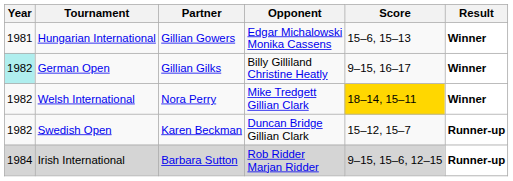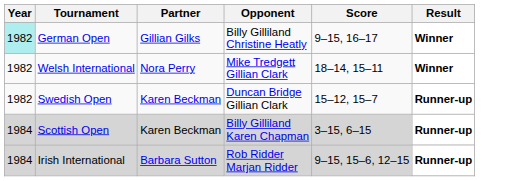 <table class="sortable wikitable" style="font-size: 90%;">
 <tr>
 <th>Year</th>
 <th>Tournament</th>
 <th>Partner</th>
 <th>Opponent</th>
 <th>Score</th>
 <th>Result</th>
-</tr>
-<tr>
-<td align="center">1981</td>
-<td><a href='#'>Hungarian International</a></td>
-<td> <a href='#'>Gillian Gowers</a></td>
-<td> <a href='#'>Edgar Michalowski</a><br> <a href='#'>Monika Cassens</a></td>
-<td>15–6, 15–13</td>
-<td style="text-align:left; background:white"> <strong>Winner</strong></td>
 </tr>
 <tr>
 <td align="center" style="background: paleturquoise;">1982</td>
 <td><a href='#'>German Open</a></td>
 <td> <a href='#'>Gillian Gilks</a></td>
 <td> Billy Gilliland<br> <a href='#'>Christine Heatly</a></td>
 <td>9–15, 16–17</td>
 <td style="text-align:left; background:white"> <strong>Winner</strong></td>
 </tr>
 <tr>
 <td align="center">1982</td>
 <td><a href='#'>Welsh International</a></td>
 <td> <a href='#'>Nora Perry</a></td>
 <td> <a href='#'>Mike Tredgett</a><br> <a href='#'>Gillian Clark</a></td>
-<td style="background: gold;">18–14, 15–11</td>
+<td>18–14, 15–11</td>
 <td style="text-align:left; background:white"> <strong>Winner</strong></td>
 </tr>
 <tr>
 <td align="center">1982</td>
 <td><a href='#'>Swedish Open</a></td>
 <td> <a href='#'>Karen Beckman</a></td>
 <td> <a href='#'>Duncan Bridge</a><br> Gillian Clark</td>
 <td>15–12, 15–7</td>
 <td style="text-align:left; background:white"> <strong>Runner-up</strong></td>
 </tr>
 <tr style="background:#D5D5D5">
 <td align="center">1984</td>
+<td><a href='#'>Scottish Open</a></td>
+<td> Karen Beckman</td>
+<td> <a href='#'>Billy Gilliland</a><br> <a href='#'>Karen Chapman</a></td>
+<td>3–15, 6–15</td>
+<td style="text-align:left; background:white"> <strong>Runner-up</strong></td>
+</tr>
+<tr style="background:#D5D5D5">
+<td align="center">1984</td>
 <td>Irish International</td>
 <td> <a href='#'>Barbara Sutton</a></td>
 <td> <a href='#'>Rob Ridder</a><br> <a href='#'>Marjan Ridder</a></td>
 <td>9–15, 15–6, 12–15</td>
 <td style="text-align:left; background:white"> <strong>Runner-up</strong></td>
 </tr>
 </table>
